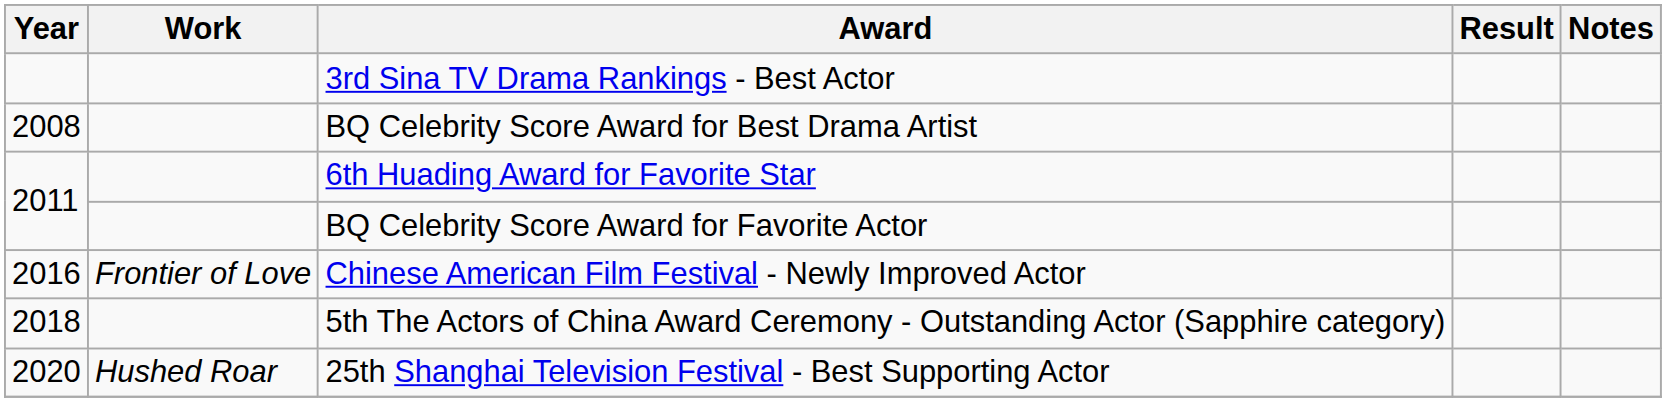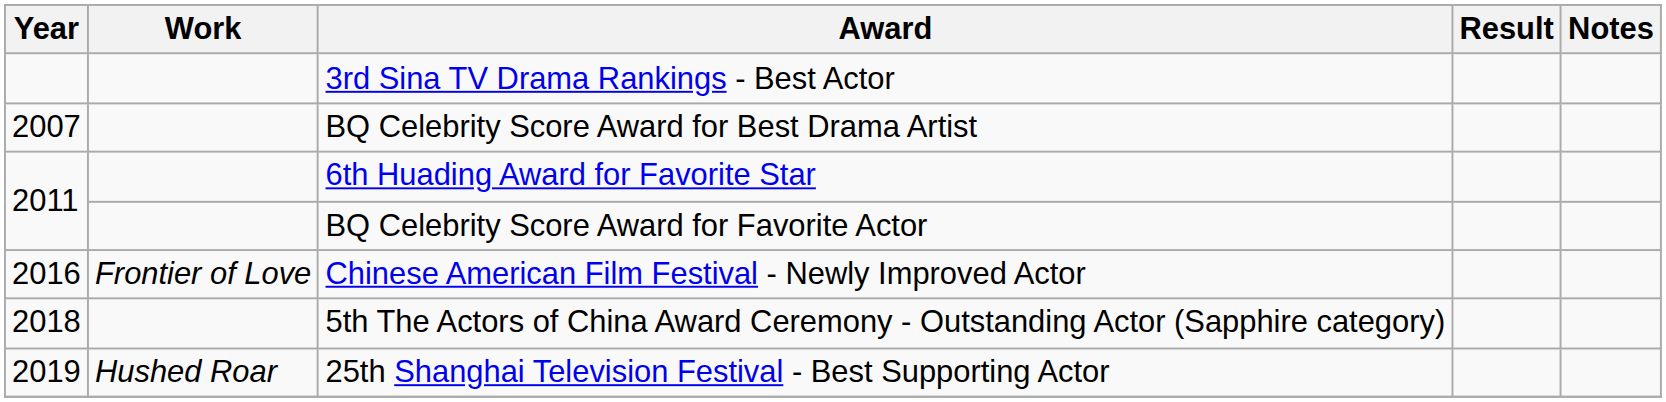 <table class="wikitable">
 <tr>
 <th>Year</th>
 <th>Work</th>
 <th>Award</th>
 <th>Result</th>
 <th>Notes</th>
 </tr>
 <tr>
 <td></td>
 <td></td>
 <td><a href='#'>3rd Sina TV Drama Rankings</a> - Best Actor</td>
 <td></td>
 <td></td>
 </tr>
 <tr>
-<td>2008</td>
+<td>2007</td>
 <td></td>
 <td>BQ Celebrity Score Award for Best Drama Artist</td>
 <td></td>
 <td></td>
 </tr>
 <tr>
 <td rowspan="2">2011</td>
 <td></td>
 <td><a href='#'>6th Huading Award for Favorite Star</a></td>
 <td></td>
 <td></td>
 </tr>
 <tr>
 <td></td>
 <td>BQ Celebrity Score Award for Favorite Actor</td>
 <td></td>
 <td></td>
 </tr>
 <tr>
 <td>2016</td>
 <td><em>Frontier of Love</em></td>
 <td><a href='#'>Chinese American Film Festival</a> - Newly Improved Actor</td>
 <td></td>
 <td></td>
 </tr>
 <tr>
 <td>2018</td>
 <td></td>
 <td>5th The Actors of China Award Ceremony	 - Outstanding Actor (Sapphire category)</td>
 <td></td>
 <td></td>
 </tr>
 <tr>
-<td>2020</td>
+<td>2019</td>
 <td><em>Hushed Roar</em></td>
 <td>25th <a href='#'>Shanghai Television Festival</a> - Best Supporting Actor</td>
 <td></td>
 <td></td>
 </tr>
 <tr>
 </tr>
 </table>
